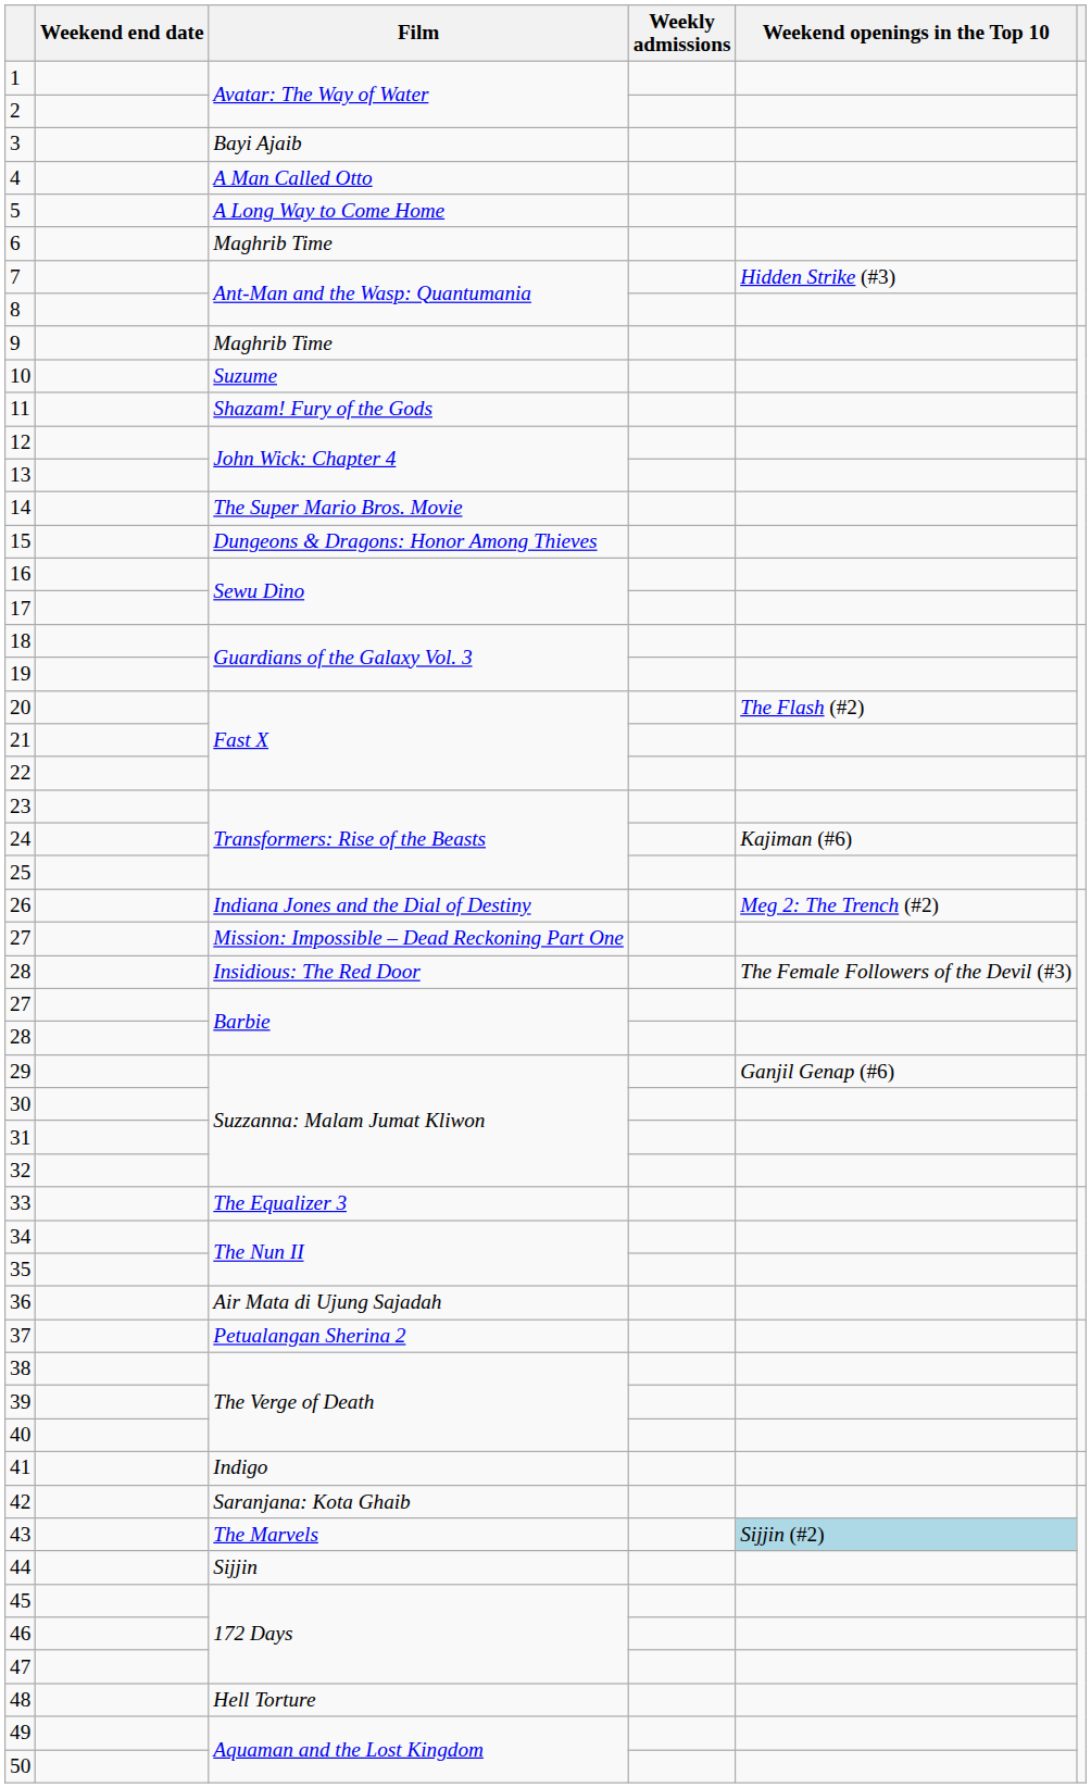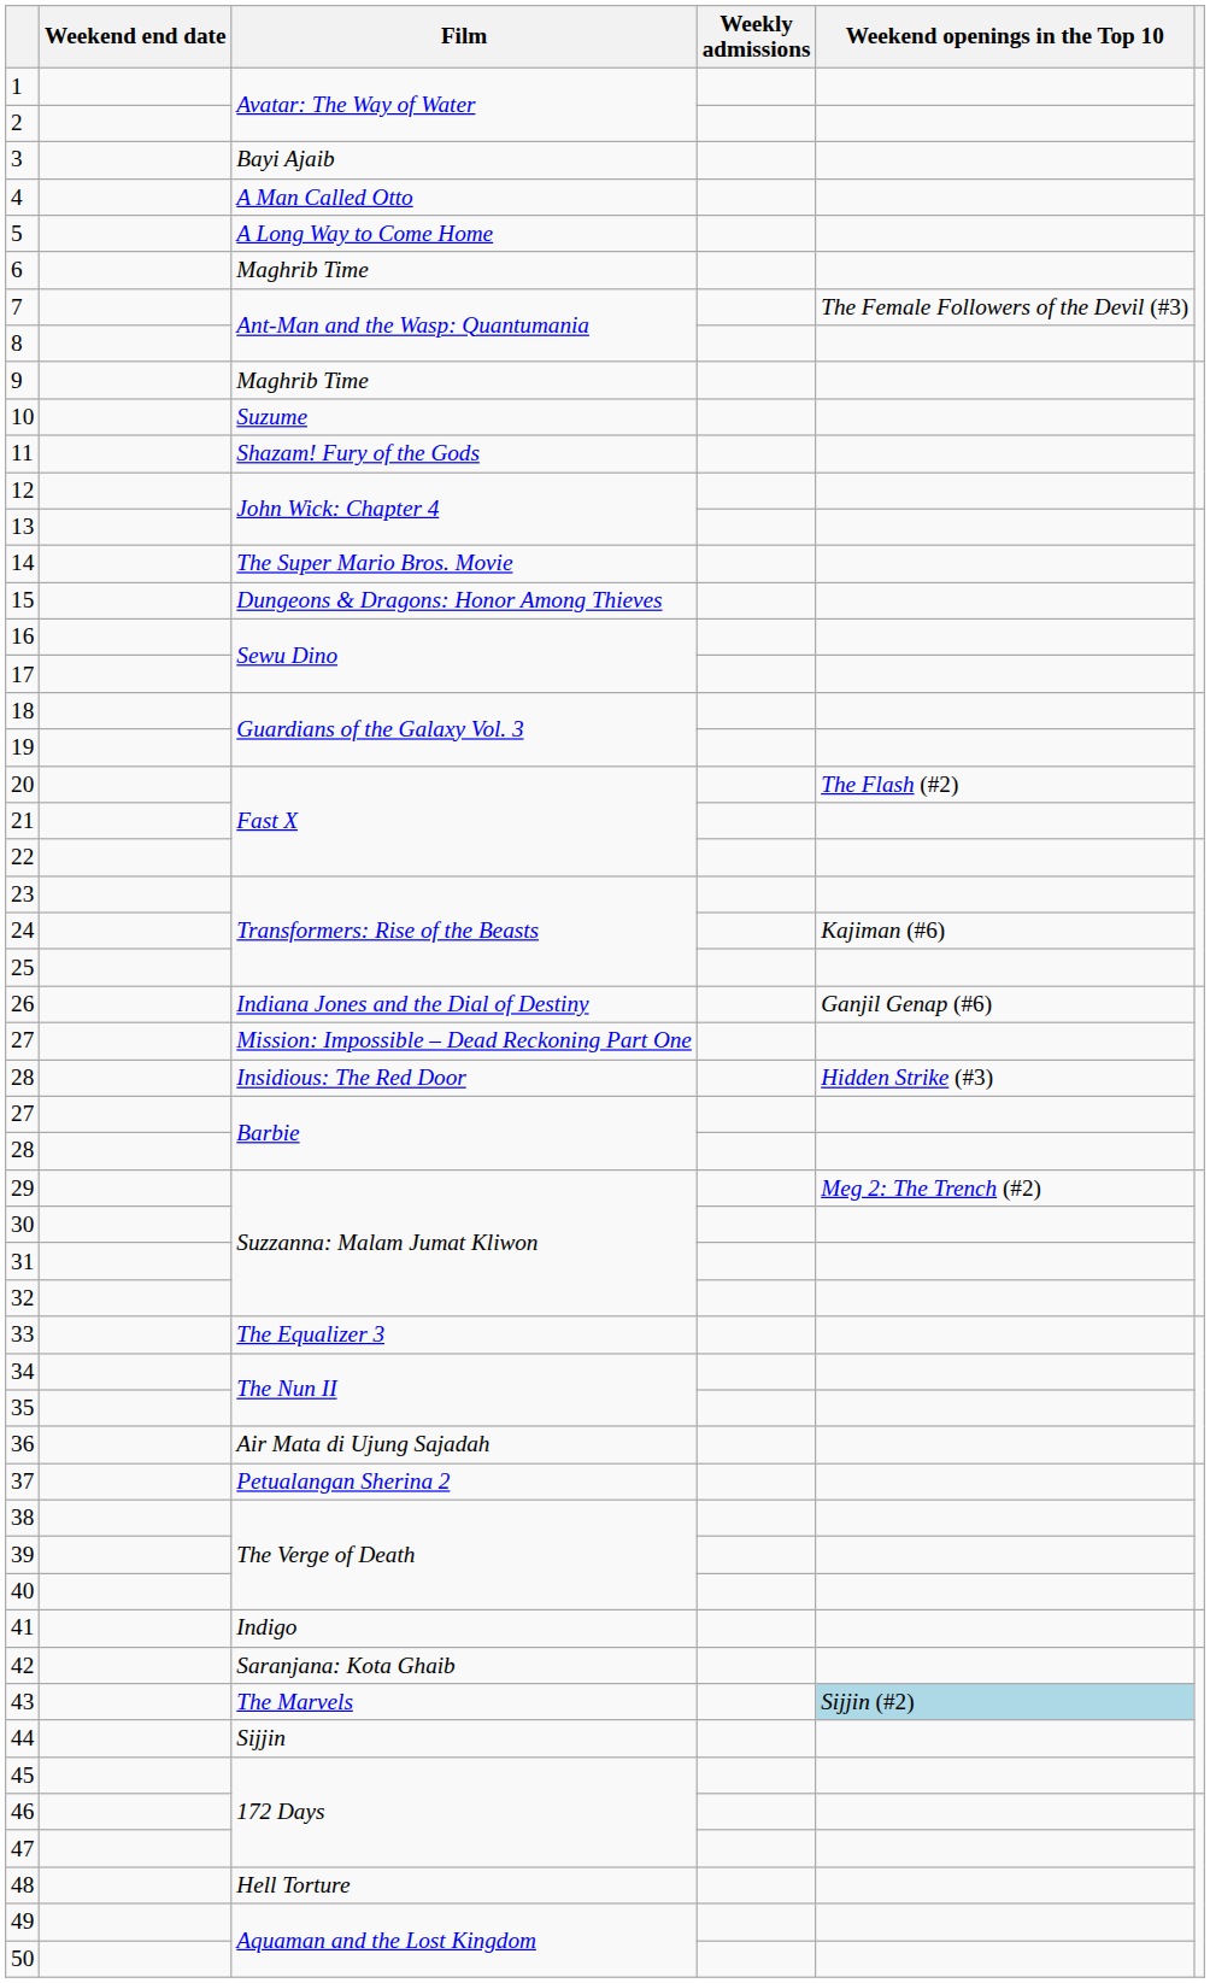 <table class="wikitable sortable">
 <tr>
 <th></th>
 <th>Weekend end date</th>
 <th>Film</th>
 <th>Weekly<br>admissions</th>
 <th>Weekend openings in the Top 10</th>
 <th class="unsortable"></th>
 </tr>
 <tr>
 <td>1</td>
 <td></td>
 <td rowspan="2"><em><a href='#'>Avatar: The Way of Water</a></em></td>
 <td></td>
 <td></td>
 <td rowspan="4"></td>
 </tr>
 <tr>
 <td>2</td>
 <td></td>
 <td></td>
 <td></td>
 </tr>
 <tr>
 <td>3</td>
 <td></td>
 <td><em>Bayi Ajaib</em></td>
 <td></td>
 <td></td>
 </tr>
 <tr>
 <td>4</td>
 <td></td>
 <td><em><a href='#'>A Man Called Otto</a></em></td>
 <td></td>
 <td></td>
 </tr>
 <tr>
 <td>5</td>
 <td></td>
 <td><em><a href='#'>A Long Way to Come Home</a></em></td>
 <td></td>
 <td></td>
 <td rowspan="4"></td>
 </tr>
 <tr>
 <td>6</td>
 <td></td>
 <td><em>Maghrib Time</em></td>
 <td></td>
 <td></td>
 </tr>
 <tr>
 <td>7</td>
 <td></td>
 <td rowspan="2"><em><a href='#'>Ant-Man and the Wasp: Quantumania</a></em></td>
 <td></td>
-<td><em><a href='#'>Hidden Strike</a></em> (#3)</td>
+<td><em>The Female Followers of the Devil</em> (#3)</td>
 </tr>
 <tr>
 <td>8</td>
 <td></td>
 <td></td>
 <td></td>
 </tr>
 <tr>
 <td>9</td>
 <td></td>
 <td><em>Maghrib Time</em></td>
 <td></td>
 <td></td>
 <td rowspan="4"></td>
 </tr>
 <tr>
 <td>10</td>
 <td></td>
 <td><em><a href='#'>Suzume</a></em></td>
 <td></td>
 <td></td>
 </tr>
 <tr>
 <td>11</td>
 <td></td>
 <td><em><a href='#'>Shazam! Fury of the Gods</a></em></td>
 <td></td>
 <td></td>
 </tr>
 <tr>
 <td>12</td>
 <td></td>
 <td rowspan="2"><em><a href='#'>John Wick: Chapter 4</a></em></td>
 <td></td>
 <td></td>
 </tr>
 <tr>
 <td>13</td>
 <td></td>
 <td></td>
 <td></td>
 <td rowspan="5"></td>
 </tr>
 <tr>
 <td>14</td>
 <td></td>
 <td><em><a href='#'>The Super Mario Bros. Movie</a></em></td>
 <td></td>
 <td></td>
 </tr>
 <tr>
 <td>15</td>
 <td></td>
 <td><em><a href='#'>Dungeons & Dragons: Honor Among Thieves</a></em></td>
 <td></td>
 <td></td>
 </tr>
 <tr>
 <td>16</td>
 <td></td>
 <td rowspan="2"><em><a href='#'>Sewu Dino</a></em></td>
 <td></td>
 <td></td>
 </tr>
 <tr>
 <td>17</td>
 <td></td>
 <td></td>
 <td></td>
 </tr>
 <tr>
 <td>18</td>
 <td></td>
 <td rowspan="2"><em><a href='#'>Guardians of the Galaxy Vol. 3</a></em></td>
 <td></td>
 <td></td>
 <td rowspan="4"></td>
 </tr>
 <tr>
 <td>19</td>
 <td></td>
 <td></td>
 <td></td>
 </tr>
 <tr>
 <td>20</td>
 <td></td>
 <td rowspan="3"><em><a href='#'>Fast X</a></em></td>
 <td></td>
 <td><em><a href='#'>The Flash</a></em> (#2)</td>
 </tr>
 <tr>
 <td>21</td>
 <td></td>
 <td></td>
 <td></td>
 </tr>
 <tr>
 <td>22</td>
 <td></td>
 <td></td>
 <td></td>
 <td rowspan="4"></td>
 </tr>
 <tr>
 <td>23</td>
 <td></td>
 <td rowspan="3"><em><a href='#'>Transformers: Rise of the Beasts</a></em></td>
 <td></td>
 <td></td>
 </tr>
 <tr>
 <td>24</td>
 <td></td>
 <td></td>
 <td><em>Kajiman</em> (#6)</td>
 </tr>
 <tr>
 <td>25</td>
 <td></td>
 <td></td>
 <td></td>
 </tr>
 <tr>
 <td>26</td>
 <td></td>
 <td><em><a href='#'>Indiana Jones and the Dial of Destiny</a></em></td>
 <td></td>
-<td><em><a href='#'>Meg 2: The Trench</a></em> (#2)</td>
+<td><em>Ganjil Genap</em> (#6)</td>
 <td rowspan="5"></td>
 </tr>
 <tr>
 <td>27</td>
 <td></td>
 <td><em><a href='#'>Mission: Impossible – Dead Reckoning Part One</a></em></td>
 <td></td>
 <td></td>
 </tr>
 <tr>
 <td>28</td>
 <td></td>
 <td><em><a href='#'>Insidious: The Red Door</a></em></td>
 <td></td>
-<td><em>The Female Followers of the Devil</em> (#3)</td>
+<td><em><a href='#'>Hidden Strike</a></em> (#3)</td>
 </tr>
 <tr>
 <td>27</td>
 <td></td>
 <td rowspan="2"><em><a href='#'>Barbie</a></em></td>
 <td></td>
 <td></td>
 </tr>
 <tr>
 <td>28</td>
 <td></td>
 <td></td>
 <td></td>
 </tr>
 <tr>
 <td>29</td>
 <td></td>
 <td rowspan="4"><em>Suzzanna: Malam Jumat Kliwon</em></td>
 <td></td>
-<td><em>Ganjil Genap</em> (#6)</td>
+<td><em><a href='#'>Meg 2: The Trench</a></em> (#2)</td>
 <td rowspan="4"></td>
 </tr>
 <tr>
 <td>30</td>
 <td></td>
 <td></td>
 <td></td>
 </tr>
 <tr>
 <td>31</td>
 <td></td>
 <td></td>
 <td></td>
 </tr>
 <tr>
 <td>32</td>
 <td></td>
 <td></td>
 <td></td>
 </tr>
 <tr>
 <td>33</td>
 <td></td>
 <td><em><a href='#'>The Equalizer 3</a></em></td>
 <td></td>
 <td></td>
 <td rowspan="4"></td>
 </tr>
 <tr>
 <td>34</td>
 <td></td>
 <td rowspan="2"><em><a href='#'>The Nun II</a></em></td>
 <td></td>
 <td></td>
 </tr>
 <tr>
 <td>35</td>
 <td></td>
 <td></td>
 <td></td>
 </tr>
 <tr>
 <td>36</td>
 <td></td>
 <td><em>Air Mata di Ujung Sajadah</em></td>
 <td></td>
 <td></td>
 </tr>
 <tr>
 <td>37</td>
 <td></td>
 <td><em><a href='#'>Petualangan Sherina 2</a></em></td>
 <td></td>
 <td></td>
 <td rowspan="4"></td>
 </tr>
 <tr>
 <td>38</td>
 <td></td>
 <td rowspan="3"><em>The Verge of Death</em></td>
 <td></td>
 <td></td>
 </tr>
 <tr>
 <td>39</td>
 <td></td>
 <td></td>
 <td></td>
 </tr>
 <tr>
 <td>40</td>
 <td></td>
 <td></td>
 <td></td>
 </tr>
 <tr>
 <td>41</td>
 <td></td>
 <td><em>Indigo</em></td>
 <td></td>
 <td></td>
 </tr>
 <tr>
 <td>42</td>
 <td></td>
 <td><em>Saranjana: Kota Ghaib</em></td>
 <td></td>
 <td></td>
 <td rowspan="4"></td>
 </tr>
 <tr>
 <td>43</td>
 <td></td>
 <td><em><a href='#'>The Marvels</a></em></td>
 <td></td>
 <td style="background: lightblue;"><em>Sijjin</em> (#2)</td>
 </tr>
 <tr>
 <td>44</td>
 <td></td>
 <td><em>Sijjin</em></td>
 <td></td>
 <td></td>
 </tr>
 <tr>
 <td>45</td>
 <td></td>
 <td rowspan="3"><em>172 Days</em></td>
 <td></td>
 <td></td>
 </tr>
 <tr>
 <td>46</td>
 <td></td>
 <td></td>
 <td></td>
 <td rowspan="5"></td>
 </tr>
 <tr>
 <td>47</td>
 <td></td>
 <td></td>
 <td></td>
 </tr>
 <tr>
 <td>48</td>
 <td></td>
 <td><em>Hell Torture</em></td>
 <td></td>
 <td></td>
 </tr>
 <tr>
 <td>49</td>
 <td></td>
 <td rowspan="2"><em><a href='#'>Aquaman and the Lost Kingdom</a></em></td>
 <td></td>
 <td></td>
 </tr>
 <tr>
 <td>50</td>
 <td></td>
 <td></td>
 <td></td>
 </tr>
 </table>
